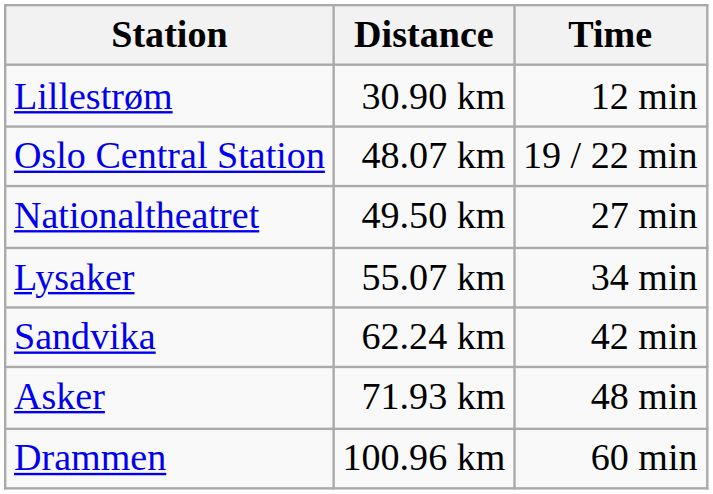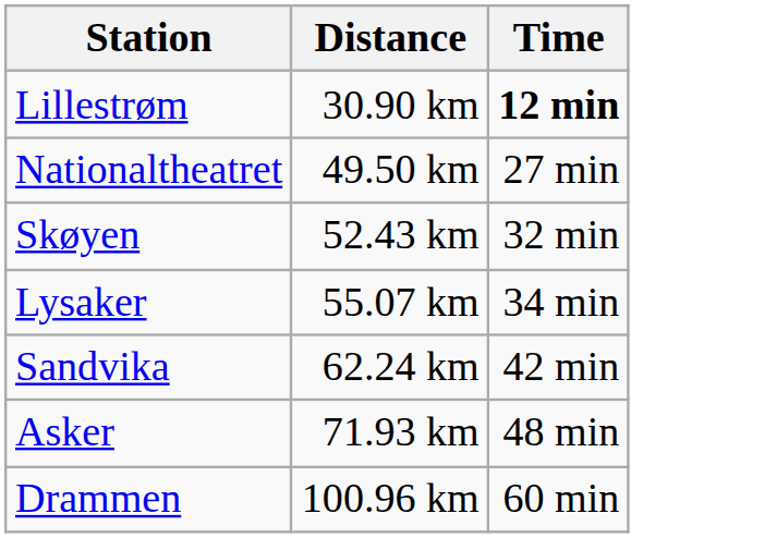 <table class="wikitable">
 <tr>
 <th>Station</th>
 <th>Distance</th>
 <th>Time</th>
 </tr>
 <tr>
 <td><a href='#'>Lillestrøm</a></td>
 <td align="right">30.90 km</td>
-<td align="right">12 min</td>
-</tr>
-<tr>
-<td><a href='#'>Oslo Central Station</a></td>
-<td align="right">48.07 km</td>
-<td align="right">19 / 22 min</td>
+<td align="right"><strong>12 min</strong></td>
 </tr>
 <tr>
 <td><a href='#'>Nationaltheatret</a></td>
 <td align="right">49.50 km</td>
 <td align="right">27 min</td>
+</tr>
+<tr>
+<td><a href='#'>Skøyen</a></td>
+<td align="right">52.43 km</td>
+<td align="right">32 min</td>
 </tr>
 <tr>
 <td><a href='#'>Lysaker</a></td>
 <td align="right">55.07 km</td>
 <td align="right">34 min</td>
 </tr>
 <tr>
 <td><a href='#'>Sandvika</a></td>
 <td align="right">62.24 km</td>
 <td align="right">42 min</td>
 </tr>
 <tr>
 <td><a href='#'>Asker</a></td>
 <td align="right">71.93 km</td>
 <td align="right">48 min</td>
 </tr>
 <tr>
 <td><a href='#'>Drammen</a></td>
 <td align="right">100.96 km</td>
 <td align="right">60 min</td>
 </tr>
 </table>
